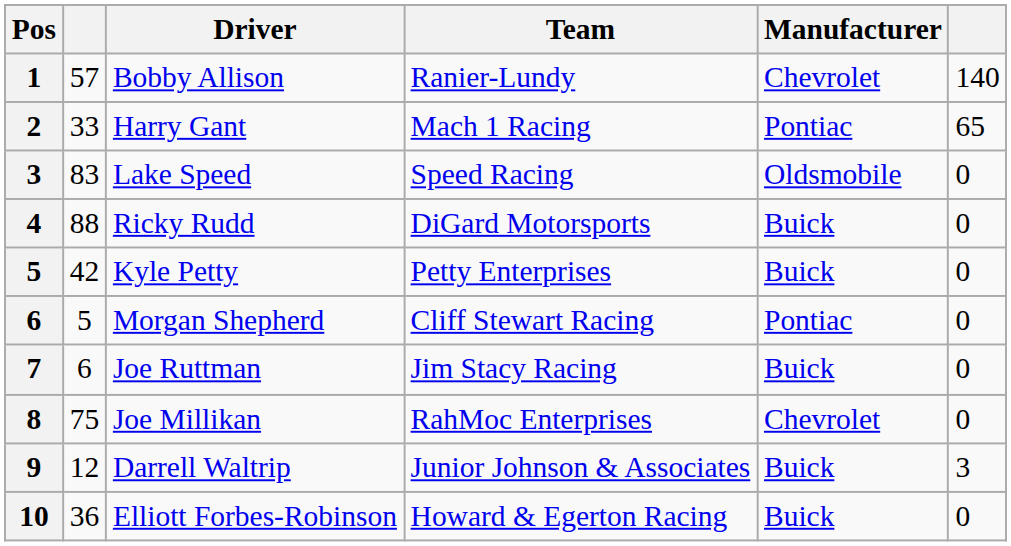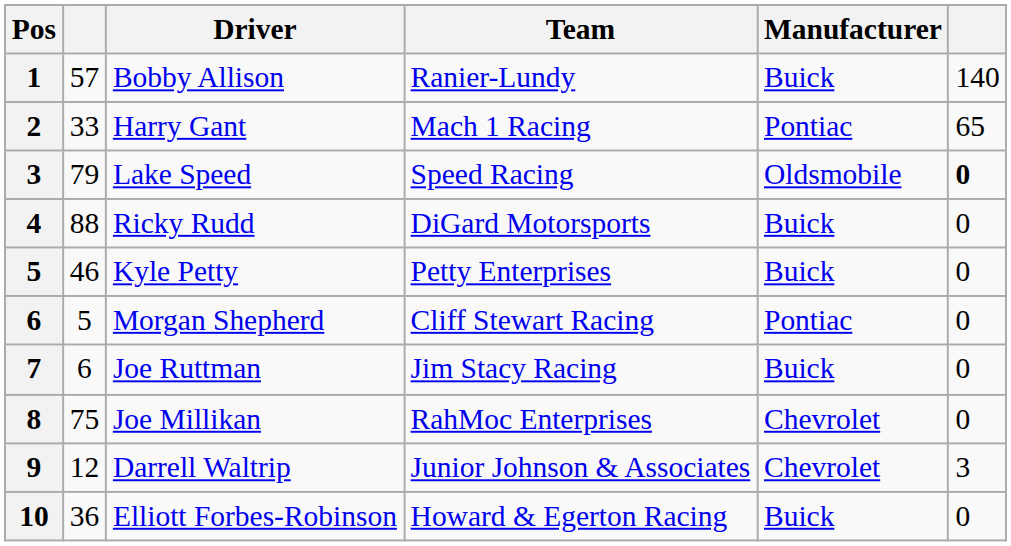 <table class="wikitable" style="font-size:95%">
 <tr>
 <th>Pos</th>
 <th></th>
 <th>Driver</th>
 <th>Team</th>
 <th>Manufacturer</th>
 <th></th>
 </tr>
 <tr>
 <th>1</th>
 <td align="center">57</td>
 <td><a href='#'>Bobby Allison</a></td>
 <td><a href='#'>Ranier-Lundy</a></td>
-<td><a href='#'>Chevrolet</a></td>
+<td><a href='#'>Buick</a></td>
 <td>140</td>
 </tr>
 <tr>
 <th>2</th>
 <td align="center">33</td>
 <td><a href='#'>Harry Gant</a></td>
 <td><a href='#'>Mach 1 Racing</a></td>
 <td><a href='#'>Pontiac</a></td>
 <td>65</td>
 </tr>
 <tr>
 <th>3</th>
-<td align="center">83</td>
+<td align="center">79</td>
 <td><a href='#'>Lake Speed</a></td>
 <td><a href='#'>Speed Racing</a></td>
 <td><a href='#'>Oldsmobile</a></td>
-<td>0</td>
+<td><strong>0</strong></td>
 </tr>
 <tr>
 <th>4</th>
 <td align="center">88</td>
 <td><a href='#'>Ricky Rudd</a></td>
 <td><a href='#'>DiGard Motorsports</a></td>
 <td><a href='#'>Buick</a></td>
 <td>0</td>
 </tr>
 <tr>
 <th>5</th>
-<td align="center">42</td>
+<td align="center">46</td>
 <td><a href='#'>Kyle Petty</a></td>
 <td><a href='#'>Petty Enterprises</a></td>
 <td><a href='#'>Buick</a></td>
 <td>0</td>
 </tr>
 <tr>
 <th>6</th>
 <td align="center">5</td>
 <td><a href='#'>Morgan Shepherd</a></td>
 <td><a href='#'>Cliff Stewart Racing</a></td>
 <td><a href='#'>Pontiac</a></td>
 <td>0</td>
 </tr>
 <tr>
 <th>7</th>
 <td align="center">6</td>
 <td><a href='#'>Joe Ruttman</a></td>
 <td><a href='#'>Jim Stacy Racing</a></td>
 <td><a href='#'>Buick</a></td>
 <td>0</td>
 </tr>
 <tr>
 <th>8</th>
 <td align="center">75</td>
 <td><a href='#'>Joe Millikan</a></td>
 <td><a href='#'>RahMoc Enterprises</a></td>
 <td><a href='#'>Chevrolet</a></td>
 <td>0</td>
 </tr>
 <tr>
 <th>9</th>
 <td align="center">12</td>
 <td><a href='#'>Darrell Waltrip</a></td>
 <td><a href='#'>Junior Johnson & Associates</a></td>
-<td><a href='#'>Buick</a></td>
+<td><a href='#'>Chevrolet</a></td>
 <td>3</td>
 </tr>
 <tr>
 <th>10</th>
 <td align="center">36</td>
 <td><a href='#'>Elliott Forbes-Robinson</a></td>
 <td><a href='#'>Howard & Egerton Racing</a></td>
 <td><a href='#'>Buick</a></td>
 <td>0</td>
 </tr>
 </table>
